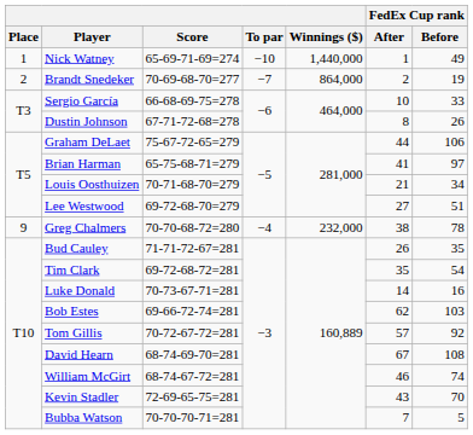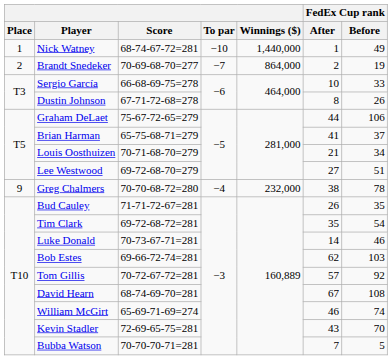 <table class=wikitable>
 <tr>
 <th colspan=5></th>
 <th colspan=2>FedEx Cup rank</th>
 </tr>
 <tr>
 <th>Place</th>
 <th>Player</th>
 <th>Score</th>
 <th>To par</th>
 <th>Winnings ($)</th>
 <th>After</th>
 <th>Before</th>
 </tr>
 <tr>
 <td align=center>1</td>
 <td> <a href='#'>Nick Watney</a></td>
-<td>65-69-71-69=274</td>
+<td>68-74-67-72=281</td>
 <td align=center>−10</td>
 <td align=right>1,440,000</td>
 <td align=right>1</td>
 <td align=right>49</td>
 </tr>
 <tr>
 <td align=center>2</td>
 <td> <a href='#'>Brandt Snedeker</a></td>
 <td>70-69-68-70=277</td>
 <td align=center>−7</td>
 <td align=right>864,000</td>
 <td align=right>2</td>
 <td align=right>19</td>
 </tr>
 <tr>
 <td style="text-align:center;" rowspan="2">T3</td>
 <td> <a href='#'>Sergio García</a></td>
 <td>66-68-69-75=278</td>
 <td style="text-align:center;" rowspan="2">−6</td>
 <td style="text-align:right;" rowspan="2">464,000</td>
 <td align=right>10</td>
 <td align=right>33</td>
 </tr>
 <tr>
 <td> <a href='#'>Dustin Johnson</a></td>
 <td>67-71-72-68=278</td>
 <td align=right>8</td>
 <td align=right>26</td>
 </tr>
 <tr>
 <td style="text-align:center;" rowspan="4">T5</td>
 <td> <a href='#'>Graham DeLaet</a></td>
 <td>75-67-72-65=279</td>
 <td style="text-align:center;" rowspan="4">−5</td>
 <td style="text-align:right;" rowspan="4">281,000</td>
 <td align=right>44</td>
 <td align=right>106</td>
 </tr>
 <tr>
 <td> <a href='#'>Brian Harman</a></td>
 <td>65-75-68-71=279</td>
 <td align=right>41</td>
-<td align=right>97</td>
+<td align=right>37</td>
 </tr>
 <tr>
 <td> <a href='#'>Louis Oosthuizen</a></td>
 <td>70-71-68-70=279</td>
 <td align=right>21</td>
 <td align=right>34</td>
 </tr>
 <tr>
 <td> <a href='#'>Lee Westwood</a></td>
 <td>69-72-68-70=279</td>
 <td align=right>27</td>
 <td align=right>51</td>
 </tr>
 <tr>
 <td align=center>9</td>
 <td> <a href='#'>Greg Chalmers</a></td>
 <td>70-70-68-72=280</td>
 <td align=center>−4</td>
 <td align=right>232,000</td>
 <td align=right>38</td>
 <td align=right>78</td>
 </tr>
 <tr>
 <td style="text-align:center;" rowspan="9">T10</td>
 <td> <a href='#'>Bud Cauley</a></td>
 <td>71-71-72-67=281</td>
 <td style="text-align:center;" rowspan="9">−3</td>
 <td style="text-align:right;" rowspan="9">160,889</td>
 <td align=right>26</td>
 <td align=right>35</td>
 </tr>
 <tr>
 <td> <a href='#'>Tim Clark</a></td>
 <td>69-72-68-72=281</td>
 <td align=right>35</td>
 <td align=right>54</td>
 </tr>
 <tr>
 <td> <a href='#'>Luke Donald</a></td>
 <td>70-73-67-71=281</td>
 <td align=right>14</td>
-<td align=right>16</td>
+<td align=right>46</td>
 </tr>
 <tr>
 <td> <a href='#'>Bob Estes</a></td>
 <td>69-66-72-74=281</td>
 <td align=right>62</td>
 <td align=right>103</td>
 </tr>
 <tr>
 <td> <a href='#'>Tom Gillis</a></td>
 <td>70-72-67-72=281</td>
 <td align=right>57</td>
 <td align=right>92</td>
 </tr>
 <tr>
 <td> <a href='#'>David Hearn</a></td>
 <td>68-74-69-70=281</td>
 <td align=right>67</td>
 <td align=right>108</td>
 </tr>
 <tr>
 <td> <a href='#'>William McGirt</a></td>
-<td>68-74-67-72=281</td>
+<td>65-69-71-69=274</td>
 <td align=right>46</td>
 <td align=right>74</td>
 </tr>
 <tr>
 <td> <a href='#'>Kevin Stadler</a></td>
 <td>72-69-65-75=281</td>
 <td align=right>43</td>
 <td align=right>70</td>
 </tr>
 <tr>
 <td> <a href='#'>Bubba Watson</a></td>
 <td>70-70-70-71=281</td>
 <td align=right>7</td>
 <td align=right>5</td>
 </tr>
 </table>
